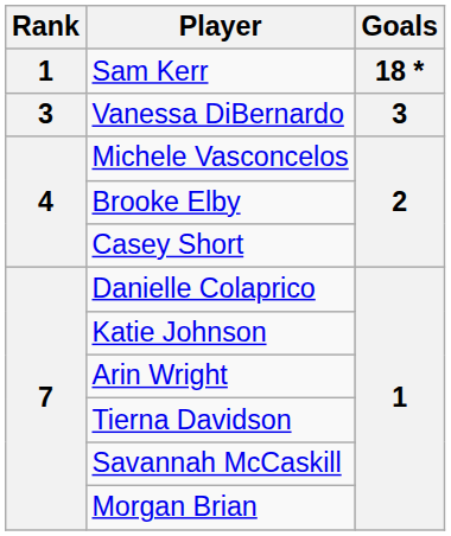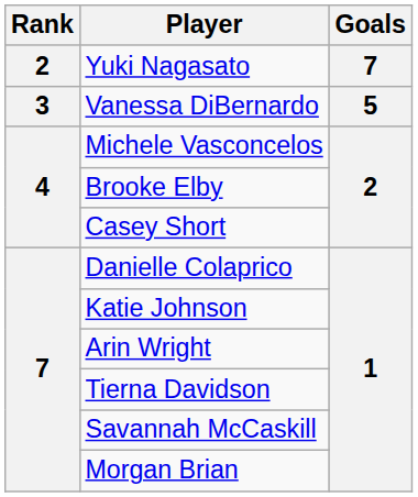 <table class="wikitable" style="text-align: left;">
 <tr>
 <th>Rank</th>
 <th>Player</th>
 <th>Goals</th>
 </tr>
 <tr>
-<th>1</th>
-<td> <a href='#'>Sam Kerr</a></td>
-<th>18 *</th>
+<th>2</th>
+<td> <a href='#'>Yuki Nagasato</a></td>
+<th>7</th>
 </tr>
 <tr>
 <th>3</th>
 <td> <a href='#'>Vanessa DiBernardo</a></td>
-<th>3</th>
+<th>5</th>
 </tr>
 <tr>
 <th rowspan=3>4</th>
 <td> <a href='#'>Michele Vasconcelos</a></td>
 <th rowspan=3>2</th>
 </tr>
 <tr>
 <td> <a href='#'>Brooke Elby</a></td>
 </tr>
 <tr>
 <td> <a href='#'>Casey Short</a></td>
 </tr>
 <tr>
 <th rowspan=6>7</th>
 <td> <a href='#'>Danielle Colaprico</a></td>
 <th rowspan=6>1</th>
 </tr>
 <tr>
 <td> <a href='#'>Katie Johnson</a></td>
 </tr>
 <tr>
 <td> <a href='#'>Arin Wright</a></td>
 </tr>
 <tr>
 <td> <a href='#'>Tierna Davidson</a></td>
 </tr>
 <tr>
 <td> <a href='#'>Savannah McCaskill</a></td>
 </tr>
 <tr>
 <td> <a href='#'>Morgan Brian</a></td>
 </tr>
 </table>
